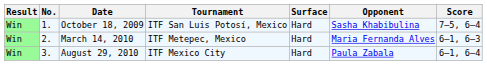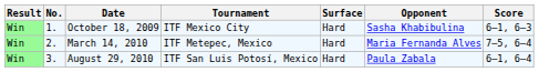 <table class="sortable wikitable">
 <tr>
 <th>Result</th>
 <th>No.</th>
 <th>Date</th>
 <th>Tournament</th>
 <th>Surface</th>
 <th>Opponent</th>
 <th class="unsortable">Score</th>
 </tr>
 <tr style="background:#f0f8ff;">
 <td bgcolor="98FB98">Win</td>
 <td>1.</td>
 <td>October 18, 2009</td>
-<td>ITF San Luis Potosí, Mexico</td>
+<td>ITF Mexico City</td>
 <td>Hard</td>
 <td> <a href='#'>Sasha Khabibulina</a></td>
-<td>7–5, 6–4</td>
+<td>6–1, 6–3</td>
 </tr>
 <tr style="background:#f0f8ff;">
 <td bgcolor="98FB98">Win</td>
 <td>2.</td>
 <td>March 14, 2010</td>
 <td>ITF Metepec, Mexico</td>
 <td>Hard</td>
 <td> <a href='#'>Maria Fernanda Alves</a></td>
-<td>6–1, 6–3</td>
+<td>7–5, 6–4</td>
 </tr>
 <tr style="background:#f0f8ff;">
 <td bgcolor="98FB98">Win</td>
 <td>3.</td>
 <td>August 29, 2010</td>
-<td>ITF Mexico City</td>
+<td>ITF San Luis Potosí, Mexico</td>
 <td>Hard</td>
 <td> <a href='#'>Paula Zabala</a></td>
 <td>6–1, 6–4</td>
 </tr>
 </table>
